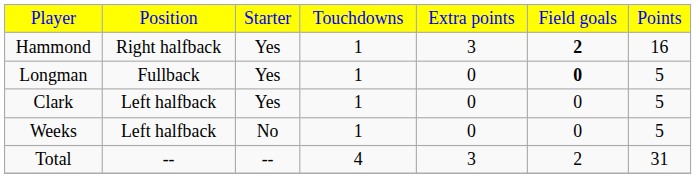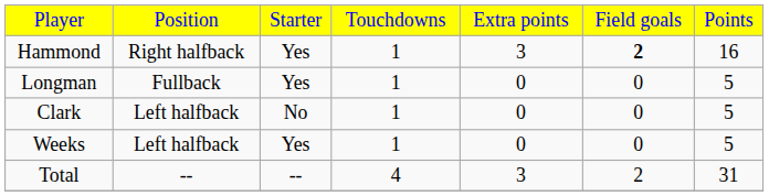 <table class="wikitable" width="70%">
 <tr align="center"  style="background:yellow;color:blue;">
 <td>Player</td>
 <td>Position</td>
 <td>Starter</td>
 <td>Touchdowns</td>
 <td>Extra points</td>
 <td>Field goals</td>
 <td>Points</td>
 </tr>
 <tr align="center" bgcolor="">
 <td>Hammond</td>
 <td>Right halfback</td>
 <td>Yes</td>
 <td>1</td>
 <td>3</td>
 <td><strong>2</strong></td>
 <td>16</td>
 </tr>
 <tr align="center" bgcolor="">
 <td>Longman</td>
 <td>Fullback</td>
 <td>Yes</td>
 <td>1</td>
 <td>0</td>
-<td><strong>0</strong></td>
+<td>0</td>
 <td>5</td>
 </tr>
 <tr align="center" bgcolor="">
 <td>Clark</td>
 <td>Left halfback</td>
-<td>Yes</td>
+<td>No</td>
 <td>1</td>
 <td>0</td>
 <td>0</td>
 <td>5</td>
 </tr>
 <tr align="center" bgcolor="">
 <td>Weeks</td>
 <td>Left halfback</td>
-<td>No</td>
+<td>Yes</td>
 <td>1</td>
 <td>0</td>
 <td>0</td>
 <td>5</td>
 </tr>
 <tr align="center" bgcolor="">
 <td>Total</td>
 <td>--</td>
 <td>--</td>
 <td>4</td>
 <td>3</td>
 <td>2</td>
 <td>31</td>
 </tr>
 <tr align="center" bgcolor="">
 </tr>
 </table>
